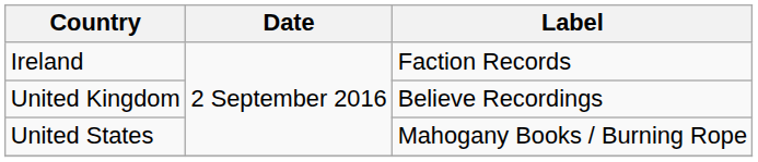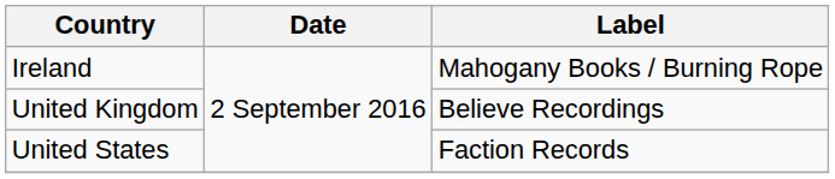 <table class="wikitable plainrowheaders">
 <tr>
 <th scope="col">Country</th>
 <th scope="col">Date</th>
 <th scope="col">Label</th>
 </tr>
 <tr>
 <td>Ireland</td>
 <td rowspan="3">2 September 2016</td>
-<td>Faction Records</td>
+<td>Mahogany Books / Burning Rope</td>
 </tr>
 <tr>
 <td>United Kingdom</td>
 <td>Believe Recordings</td>
 </tr>
 <tr>
 <td>United States</td>
-<td>Mahogany Books / Burning Rope</td>
+<td>Faction Records</td>
 </tr>
 <tr>
 </tr>
 </table>
